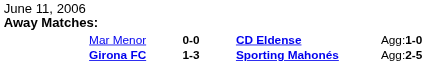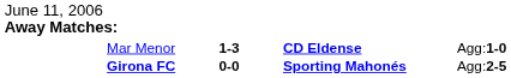 <table width=100% cellspacing=1>
 <tr>
 <th width=20%></th>
 <th width=12%></th>
 <th width=20%></th>
 <th></th>
 </tr>
 <tr>
 <td>June 11, 2006<br><strong>Away Matches:</strong></td>
 </tr>
 <tr style=font-size:90%>
 <td align=right><a href='#'>Mar Menor</a></td>
-<td align=center><strong>0-0</strong></td>
+<td align=center><strong>1-3</strong></td>
 <td><strong><a href='#'>CD Eldense</a></strong></td>
 <td>Agg:<strong>1-0</strong></td>
 </tr>
 <tr style=font-size:90%>
 <td align=right><strong><a href='#'>Girona FC</a></strong></td>
-<td align=center><strong>1-3</strong></td>
+<td align=center><strong>0-0</strong></td>
 <td><strong><a href='#'>Sporting Mahonés</a></strong></td>
 <td>Agg:<strong>2-5</strong></td>
 </tr>
 </table>
